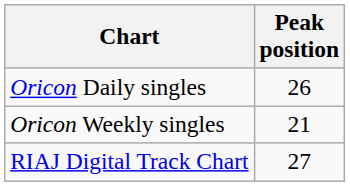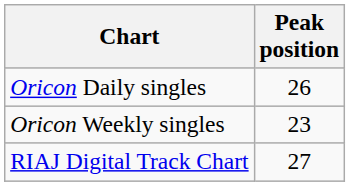 <table class="wikitable sortable">
 <tr>
 <th>Chart</th>
 <th>Peak<br>position</th>
 </tr>
 <tr>
 <td><em><a href='#'>Oricon</a></em> Daily singles</td>
 <td style="text-align:center;">26</td>
 </tr>
 <tr>
 <td><em>Oricon</em> Weekly singles</td>
-<td style="text-align:center;">21</td>
+<td style="text-align:center;">23</td>
 </tr>
 <tr>
 <td><a href='#'>RIAJ Digital Track Chart</a></td>
 <td style="text-align:center;">27</td>
 </tr>
 </table>
